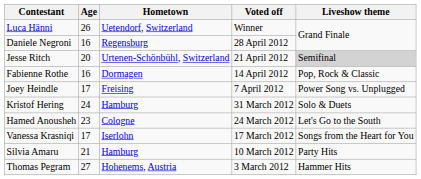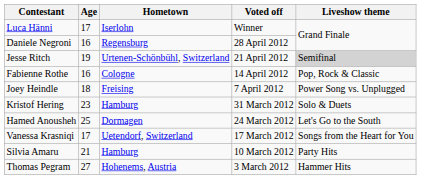 <table class="wikitable">
 <tr>
 <th>Contestant</th>
 <th>Age</th>
 <th>Hometown</th>
 <th>Voted off</th>
 <th>Liveshow theme</th>
 </tr>
 <tr>
 <td><a href='#'>Luca Hänni</a></td>
-<td>26</td>
-<td><a href='#'>Uetendorf</a>, <a href='#'>Switzerland</a></td>
+<td>17</td>
+<td><a href='#'>Iserlohn</a></td>
 <td>Winner</td>
 <td rowspan="2">Grand Finale</td>
 </tr>
 <tr>
 <td>Daniele Negroni</td>
 <td>16</td>
 <td><a href='#'>Regensburg</a></td>
 <td>28 April 2012</td>
 </tr>
 <tr>
 <td>Jesse Ritch</td>
-<td>20</td>
+<td>19</td>
 <td><a href='#'>Urtenen-Schönbühl</a>, <a href='#'>Switzerland</a></td>
 <td>21 April 2012</td>
 <td style="background: lightgrey;">Semifinal</td>
 </tr>
 <tr>
 <td>Fabienne Rothe</td>
 <td>16</td>
-<td><a href='#'>Dormagen</a></td>
+<td><a href='#'>Cologne</a></td>
 <td>14 April 2012</td>
 <td>Pop, Rock & Classic</td>
 </tr>
 <tr>
 <td>Joey Heindle</td>
-<td>17</td>
+<td>18</td>
 <td><a href='#'>Freising</a></td>
 <td>7 April 2012</td>
 <td>Power Song vs. Unplugged</td>
 </tr>
 <tr>
 <td>Kristof Hering</td>
-<td>24</td>
+<td>23</td>
 <td><a href='#'>Hamburg</a></td>
 <td>31 March 2012</td>
 <td>Solo & Duets</td>
 </tr>
 <tr>
 <td>Hamed Anousheh</td>
-<td>23</td>
-<td><a href='#'>Cologne</a></td>
+<td>25</td>
+<td><a href='#'>Dormagen</a></td>
 <td>24 March 2012</td>
 <td>Let's Go to the South</td>
 </tr>
 <tr>
 <td>Vanessa Krasniqi</td>
 <td>17</td>
-<td><a href='#'>Iserlohn</a></td>
+<td><a href='#'>Uetendorf</a>, <a href='#'>Switzerland</a></td>
 <td>17 March 2012</td>
 <td>Songs from the Heart for You</td>
 </tr>
 <tr>
 <td>Silvia Amaru</td>
 <td>21</td>
 <td><a href='#'>Hamburg</a></td>
 <td>10 March 2012</td>
 <td>Party Hits</td>
 </tr>
 <tr>
 <td>Thomas Pegram</td>
 <td>27</td>
 <td><a href='#'>Hohenems</a>, <a href='#'>Austria</a></td>
 <td>3 March 2012</td>
 <td>Hammer Hits</td>
 </tr>
 </table>
